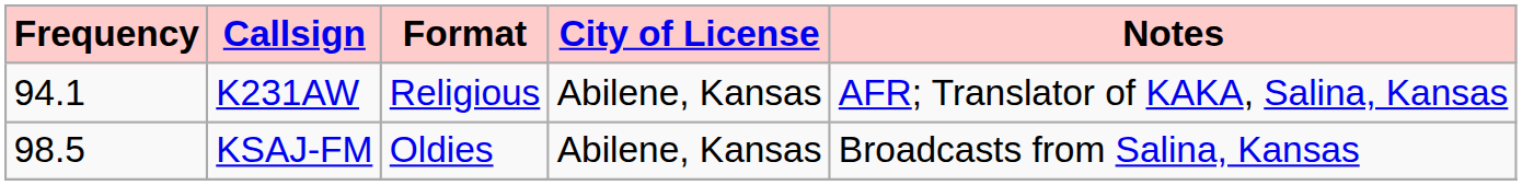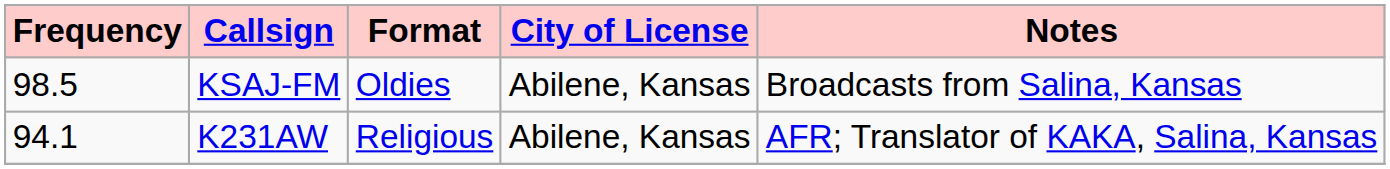 <table class="wikitable">
 <tr>
 <th style="background:#ffcccc;"><strong>Frequency</strong></th>
 <th style="background:#ffcccc;"><strong><a href='#'>Callsign</a></strong></th>
 <th style="background:#ffcccc;"><strong>Format</strong></th>
 <th style="background:#ffcccc;"><strong><a href='#'>City of License</a></strong></th>
 <th style="background:#ffcccc;"><strong>Notes</strong></th>
 </tr>
 <tr>
+<td>98.5</td>
+<td><a href='#'>KSAJ-FM</a></td>
+<td><a href='#'>Oldies</a></td>
+<td>Abilene, Kansas</td>
+<td>Broadcasts from <a href='#'>Salina, Kansas</a></td>
+</tr>
+<tr>
 <td>94.1</td>
 <td><a href='#'>K231AW</a></td>
 <td><a href='#'>Religious</a></td>
 <td>Abilene, Kansas</td>
 <td><a href='#'>AFR</a>; Translator of <a href='#'>KAKA</a>, <a href='#'>Salina, Kansas</a></td>
 </tr>
 <tr>
-<td>98.5</td>
-<td><a href='#'>KSAJ-FM</a></td>
-<td><a href='#'>Oldies</a></td>
-<td>Abilene, Kansas</td>
-<td>Broadcasts from <a href='#'>Salina, Kansas</a></td>
-</tr>
-<tr>
 </tr>
 </table>
